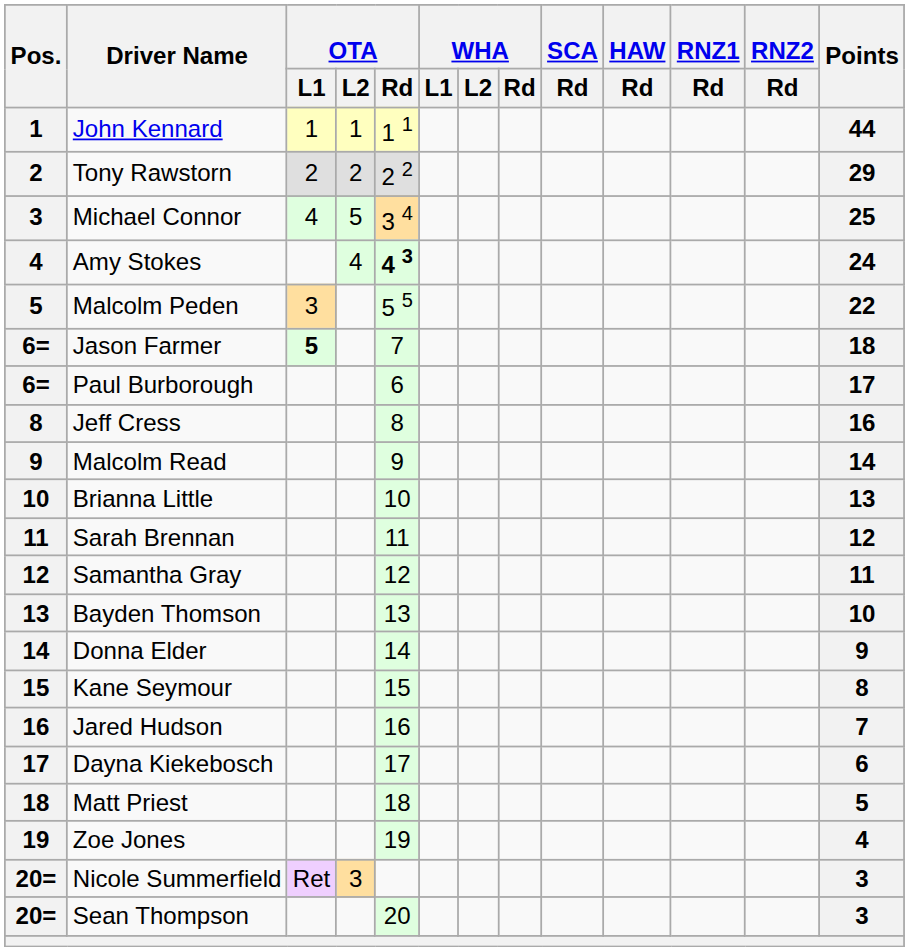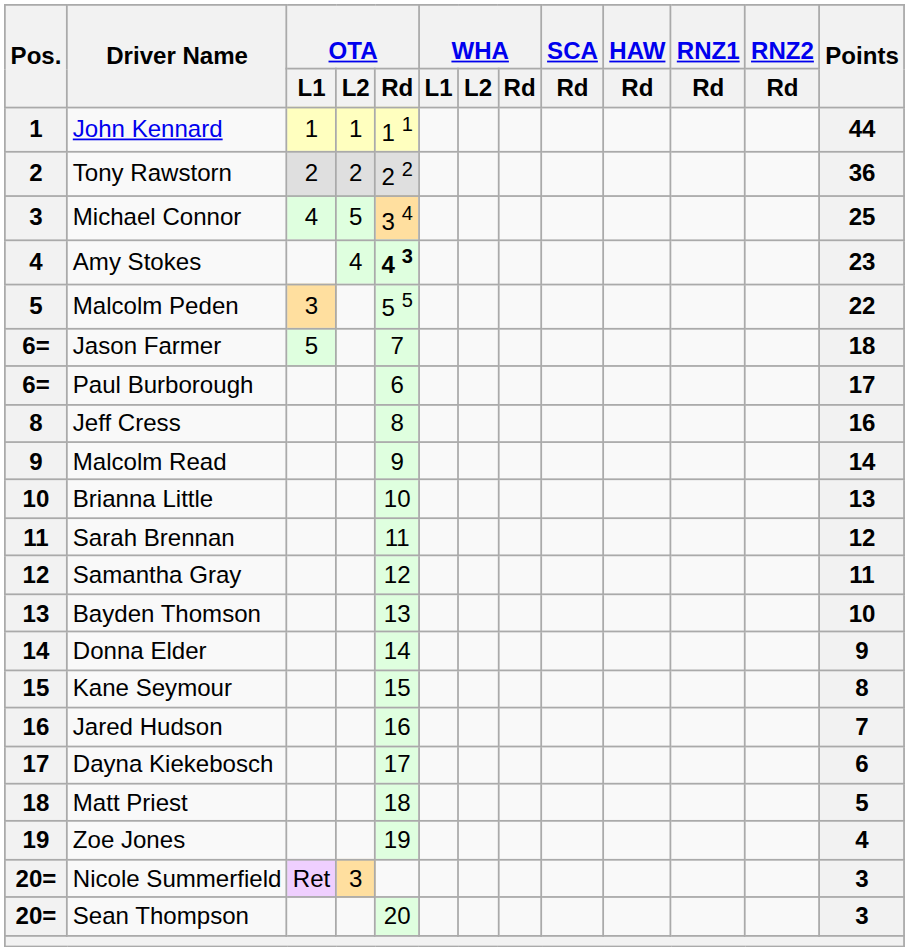 <table class="wikitable" style=font-size:85%;>
 <tr>
 <th rowspan=2>Pos.</th>
 <th rowspan=2>Driver Name</th>
 <th colspan=3><br><a href='#'>OTA</a></th>
 <th colspan=3><br><a href='#'>WHA</a></th>
 <th><br><a href='#'>SCA</a></th>
 <th><br><a href='#'>HAW</a></th>
 <th><br><a href='#'>RNZ1</a></th>
 <th><br><a href='#'>RNZ2</a></th>
 <th rowspan=2>Points</th>
 </tr>
 <tr>
 <th>L1</th>
 <th>L2</th>
 <th>Rd</th>
 <th>L1</th>
 <th>L2</th>
 <th>Rd</th>
 <th>Rd</th>
 <th>Rd</th>
 <th>Rd</th>
 <th>Rd</th>
 </tr>
 <tr>
 <th>1</th>
 <td> <a href='#'>John Kennard</a></td>
 <td align=center style=background:#ffffbf;>1</td>
 <td align=center style=background:#ffffbf;>1</td>
 <td align=center style=background:#ffffbf;>1 <sup>1</sup></td>
 <td align=center style=background:#;></td>
 <td align=center style=background:#;></td>
 <td align=center style=background:#;></td>
 <td align=center style=background:#;></td>
 <td align=center style=background:#;></td>
 <td align=center style=background:#;></td>
 <td align=center style=background:#;></td>
 <th>44</th>
 </tr>
 <tr>
 <th>2</th>
 <td> Tony Rawstorn</td>
 <td align=center style=background:#dfdfdf;>2</td>
 <td align=center style=background:#dfdfdf;>2</td>
 <td align=center style=background:#dfdfdf;>2 <sup>2</sup></td>
 <td align=center style=background:#;></td>
 <td align=center style=background:#;></td>
 <td align=center style=background:#;></td>
 <td align=center style=background:#;></td>
 <td align=center style=background:#;></td>
 <td align=center style=background:#;></td>
 <td align=center style=background:#;></td>
-<th>29</th>
+<th>36</th>
 </tr>
 <tr>
 <th>3</th>
 <td> Michael Connor</td>
 <td align=center style=background:#dfffdf;>4</td>
 <td align=center style=background:#dfffdf;>5</td>
 <td align=center style=background:#ffdf9f;>3 <sup>4</sup></td>
 <td align=center style=background:#;></td>
 <td align=center style=background:#;></td>
 <td align=center style=background:#;></td>
 <td align=center style=background:#;></td>
 <td align=center style=background:#;></td>
 <td align=center style=background:#;></td>
 <td align=center style=background:#;></td>
 <th>25</th>
 </tr>
 <tr>
 <th>4</th>
 <td> Amy Stokes</td>
 <td align=center style=background:#;></td>
 <td align=center style=background:#dfffdf;>4</td>
 <td align=center style=background:#dfffdf;><strong>4 <sup>3</sup></strong></td>
 <td align=center style=background:#;></td>
 <td align=center style=background:#;></td>
 <td align=center style=background:#;></td>
 <td align=center style=background:#;></td>
 <td align=center style=background:#;></td>
 <td align=center style=background:#;></td>
 <td align=center style=background:#;></td>
-<th>24</th>
+<th>23</th>
 </tr>
 <tr>
 <th>5</th>
 <td> Malcolm Peden</td>
 <td align=center style=background:#ffdf9f;>3</td>
 <td align=center style=background:#;></td>
 <td align=center style=background:#dfffdf;>5 <sup>5</sup></td>
 <td align=center style=background:#;></td>
 <td align=center style=background:#;></td>
 <td align=center style=background:#;></td>
 <td align=center style=background:#;></td>
 <td align=center style=background:#;></td>
 <td align=center style=background:#;></td>
 <td align=center style=background:#;></td>
 <th>22</th>
 </tr>
 <tr>
 <th>6=</th>
 <td> Jason Farmer</td>
-<td align=center style=background:#dfffdf;><strong>5</strong></td>
+<td align=center style=background:#dfffdf;>5</td>
 <td align=center style=background:#;></td>
 <td align=center style=background:#dfffdf;>7</td>
 <td align=center style=background:#;></td>
 <td align=center style=background:#;></td>
 <td align=center style=background:#;></td>
 <td align=center style=background:#;></td>
 <td align=center style=background:#;></td>
 <td align=center style=background:#;></td>
 <td align=center style=background:#;></td>
 <th>18</th>
 </tr>
 <tr>
 <th>6=</th>
 <td> Paul Burborough</td>
 <td align=center style=background:#;></td>
 <td align=center style=background:#;></td>
 <td align=center style=background:#dfffdf;>6</td>
 <td align=center style=background:#;></td>
 <td align=center style=background:#;></td>
 <td align=center style=background:#;></td>
 <td align=center style=background:#;></td>
 <td align=center style=background:#;></td>
 <td align=center style=background:#;></td>
 <td align=center style=background:#;></td>
 <th>17</th>
 </tr>
 <tr>
 <th>8</th>
 <td> Jeff Cress</td>
 <td align=center style=background:#;></td>
 <td align=center style=background:#;></td>
 <td align=center style=background:#dfffdf;>8</td>
 <td align=center style=background:#;></td>
 <td align=center style=background:#;></td>
 <td align=center style=background:#;></td>
 <td align=center style=background:#;></td>
 <td align=center style=background:#;></td>
 <td align=center style=background:#;></td>
 <td align=center style=background:#;></td>
 <th>16</th>
 </tr>
 <tr>
 <th>9</th>
 <td> Malcolm Read</td>
 <td align=center style=background:#;></td>
 <td align=center style=background:#;></td>
 <td align=center style=background:#dfffdf;>9</td>
 <td align=center style=background:#;></td>
 <td align=center style=background:#;></td>
 <td align=center style=background:#;></td>
 <td align=center style=background:#;></td>
 <td align=center style=background:#;></td>
 <td align=center style=background:#;></td>
 <td align=center style=background:#;></td>
 <th>14</th>
 </tr>
 <tr>
 <th>10</th>
 <td> Brianna Little</td>
 <td align=center style=background:#;></td>
 <td align=center style=background:#;></td>
 <td align=center style=background:#dfffdf;>10</td>
 <td align=center style=background:#;></td>
 <td align=center style=background:#;></td>
 <td align=center style=background:#;></td>
 <td align=center style=background:#;></td>
 <td align=center style=background:#;></td>
 <td align=center style=background:#;></td>
 <td align=center style=background:#;></td>
 <th>13</th>
 </tr>
 <tr>
 <th>11</th>
 <td> Sarah Brennan</td>
 <td align=center style=background:#;></td>
 <td align=center style=background:#;></td>
 <td align=center style=background:#dfffdf;>11</td>
 <td align=center style=background:#;></td>
 <td align=center style=background:#;></td>
 <td align=center style=background:#;></td>
 <td align=center style=background:#;></td>
 <td align=center style=background:#;></td>
 <td align=center style=background:#;></td>
 <td align=center style=background:#;></td>
 <th>12</th>
 </tr>
 <tr>
 <th>12</th>
 <td> Samantha Gray</td>
 <td align=center style=background:#;></td>
 <td align=center style=background:#;></td>
 <td align=center style=background:#dfffdf;>12</td>
 <td align=center style=background:#;></td>
 <td align=center style=background:#;></td>
 <td align=center style=background:#;></td>
 <td align=center style=background:#;></td>
 <td align=center style=background:#;></td>
 <td align=center style=background:#;></td>
 <td align=center style=background:#;></td>
 <th>11</th>
 </tr>
 <tr>
 <th>13</th>
 <td> Bayden Thomson</td>
 <td align=center style=background:#;></td>
 <td align=center style=background:#;></td>
 <td align=center style=background:#dfffdf;>13</td>
 <td align=center style=background:#;></td>
 <td align=center style=background:#;></td>
 <td align=center style=background:#;></td>
 <td align=center style=background:#;></td>
 <td align=center style=background:#;></td>
 <td align=center style=background:#;></td>
 <td align=center style=background:#;></td>
 <th>10</th>
 </tr>
 <tr>
 <th>14</th>
 <td> Donna Elder</td>
 <td align=center style=background:#;></td>
 <td align=center style=background:#;></td>
 <td align=center style=background:#dfffdf;>14</td>
 <td align=center style=background:#;></td>
 <td align=center style=background:#;></td>
 <td align=center style=background:#;></td>
 <td align=center style=background:#;></td>
 <td align=center style=background:#;></td>
 <td align=center style=background:#;></td>
 <td align=center style=background:#;></td>
 <th>9</th>
 </tr>
 <tr>
 <th>15</th>
 <td> Kane Seymour</td>
 <td align=center style=background:#;></td>
 <td align=center style=background:#;></td>
 <td align=center style=background:#dfffdf;>15</td>
 <td align=center style=background:#;></td>
 <td align=center style=background:#;></td>
 <td align=center style=background:#;></td>
 <td align=center style=background:#;></td>
 <td align=center style=background:#;></td>
 <td align=center style=background:#;></td>
 <td align=center style=background:#;></td>
 <th>8</th>
 </tr>
 <tr>
 <th>16</th>
 <td> Jared Hudson</td>
 <td align=center style=background:#;></td>
 <td align=center style=background:#;></td>
 <td align=center style=background:#dfffdf;>16</td>
 <td align=center style=background:#;></td>
 <td align=center style=background:#;></td>
 <td align=center style=background:#;></td>
 <td align=center style=background:#;></td>
 <td align=center style=background:#;></td>
 <td align=center style=background:#;></td>
 <td align=center style=background:#;></td>
 <th>7</th>
 </tr>
 <tr>
 <th>17</th>
 <td> Dayna Kiekebosch</td>
 <td align=center style=background:#;></td>
 <td align=center style=background:#;></td>
 <td align=center style=background:#dfffdf;>17</td>
 <td align=center style=background:#;></td>
 <td align=center style=background:#;></td>
 <td align=center style=background:#;></td>
 <td align=center style=background:#;></td>
 <td align=center style=background:#;></td>
 <td align=center style=background:#;></td>
 <td align=center style=background:#;></td>
 <th>6</th>
 </tr>
 <tr>
 <th>18</th>
 <td> Matt Priest</td>
 <td align=center style=background:#;></td>
 <td align=center style=background:#;></td>
 <td align=center style=background:#dfffdf;>18</td>
 <td align=center style=background:#;></td>
 <td align=center style=background:#;></td>
 <td align=center style=background:#;></td>
 <td align=center style=background:#;></td>
 <td align=center style=background:#;></td>
 <td align=center style=background:#;></td>
 <td align=center style=background:#;></td>
 <th>5</th>
 </tr>
 <tr>
 <th>19</th>
 <td> Zoe Jones</td>
 <td align=center style=background:#;></td>
 <td align=center style=background:#;></td>
 <td align=center style=background:#dfffdf;>19</td>
 <td align=center style=background:#;></td>
 <td align=center style=background:#;></td>
 <td align=center style=background:#;></td>
 <td align=center style=background:#;></td>
 <td align=center style=background:#;></td>
 <td align=center style=background:#;></td>
 <td align=center style=background:#;></td>
 <th>4</th>
 </tr>
 <tr>
 <th>20=</th>
 <td> Nicole Summerfield</td>
 <td align=center style=background:#efcfff;>Ret</td>
 <td align=center style=background:#ffdf9f;>3</td>
 <td align=center style=background:#;></td>
 <td align=center style=background:#;></td>
 <td align=center style=background:#;></td>
 <td align=center style=background:#;></td>
 <td align=center style=background:#;></td>
 <td align=center style=background:#;></td>
 <td align=center style=background:#;></td>
 <td align=center style=background:#;></td>
 <th>3</th>
 </tr>
 <tr>
 <th>20=</th>
 <td> Sean Thompson</td>
 <td align=center style=background:#;></td>
 <td align=center style=background:#;></td>
 <td align=center style=background:#dfffdf;>20</td>
 <td align=center style=background:#;></td>
 <td align=center style=background:#;></td>
 <td align=center style=background:#;></td>
 <td align=center style=background:#;></td>
 <td align=center style=background:#;></td>
 <td align=center style=background:#;></td>
 <td align=center style=background:#;></td>
 <th>3</th>
 </tr>
 <tr>
 <th colspan=13></th>
 </tr>
 </table>
